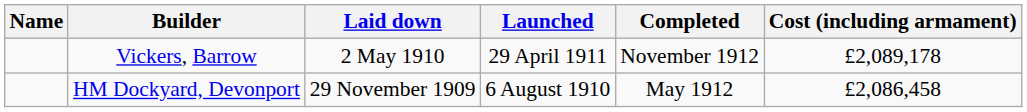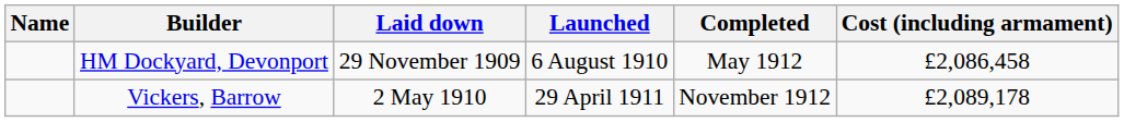 <table class="wikitable plainrowheaders">
 <tr>
 <th>Name</th>
 <th scope="col">Builder</th>
 <th scope="col"><a href='#'>Laid down</a></th>
 <th scope="col"><a href='#'>Launched</a></th>
 <th scope="col">Completed</th>
 <th scope="col">Cost (including armament)</th>
 </tr>
 <tr>
 <td scope="row"></td>
+<td align="center"><a href='#'>HM Dockyard, Devonport</a></td>
+<td align="center">29 November 1909</td>
+<td align="center">6 August 1910</td>
+<td align="center">May 1912</td>
+<td align="center">£2,086,458</td>
+</tr>
+<tr>
+<td scope="row"></td>
 <td align="center"><a href='#'>Vickers</a>, <a href='#'>Barrow</a></td>
 <td align="center">2 May 1910</td>
 <td align="center">29 April 1911</td>
 <td align="center">November 1912</td>
 <td align="center">£2,089,178</td>
 </tr>
-<tr>
-<td scope="row"></td>
-<td align="center"><a href='#'>HM Dockyard, Devonport</a></td>
-<td align="center">29 November 1909</td>
-<td align="center">6 August 1910</td>
-<td align="center">May 1912</td>
-<td align="center">£2,086,458</td>
-</tr>
 </table>
